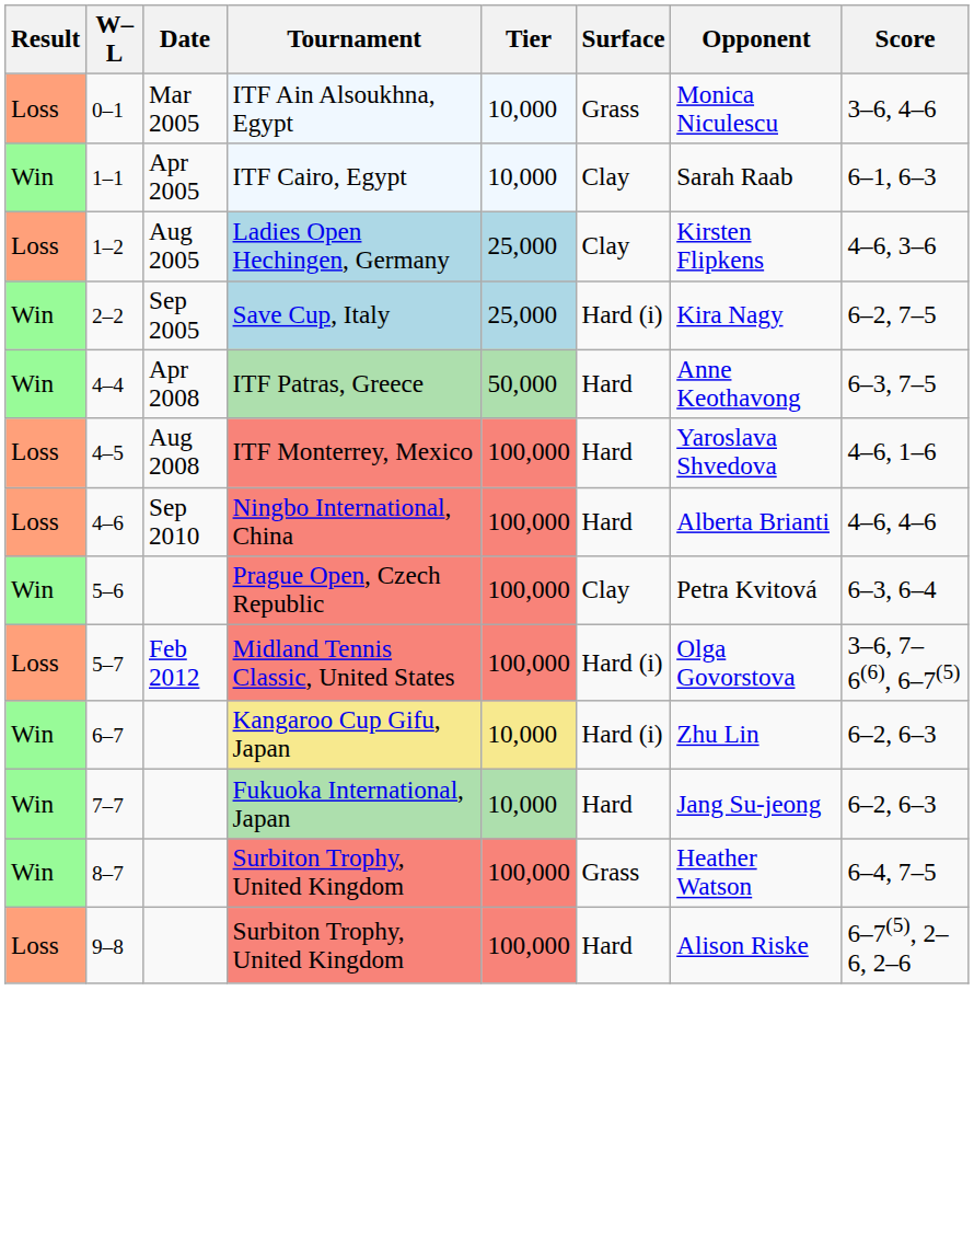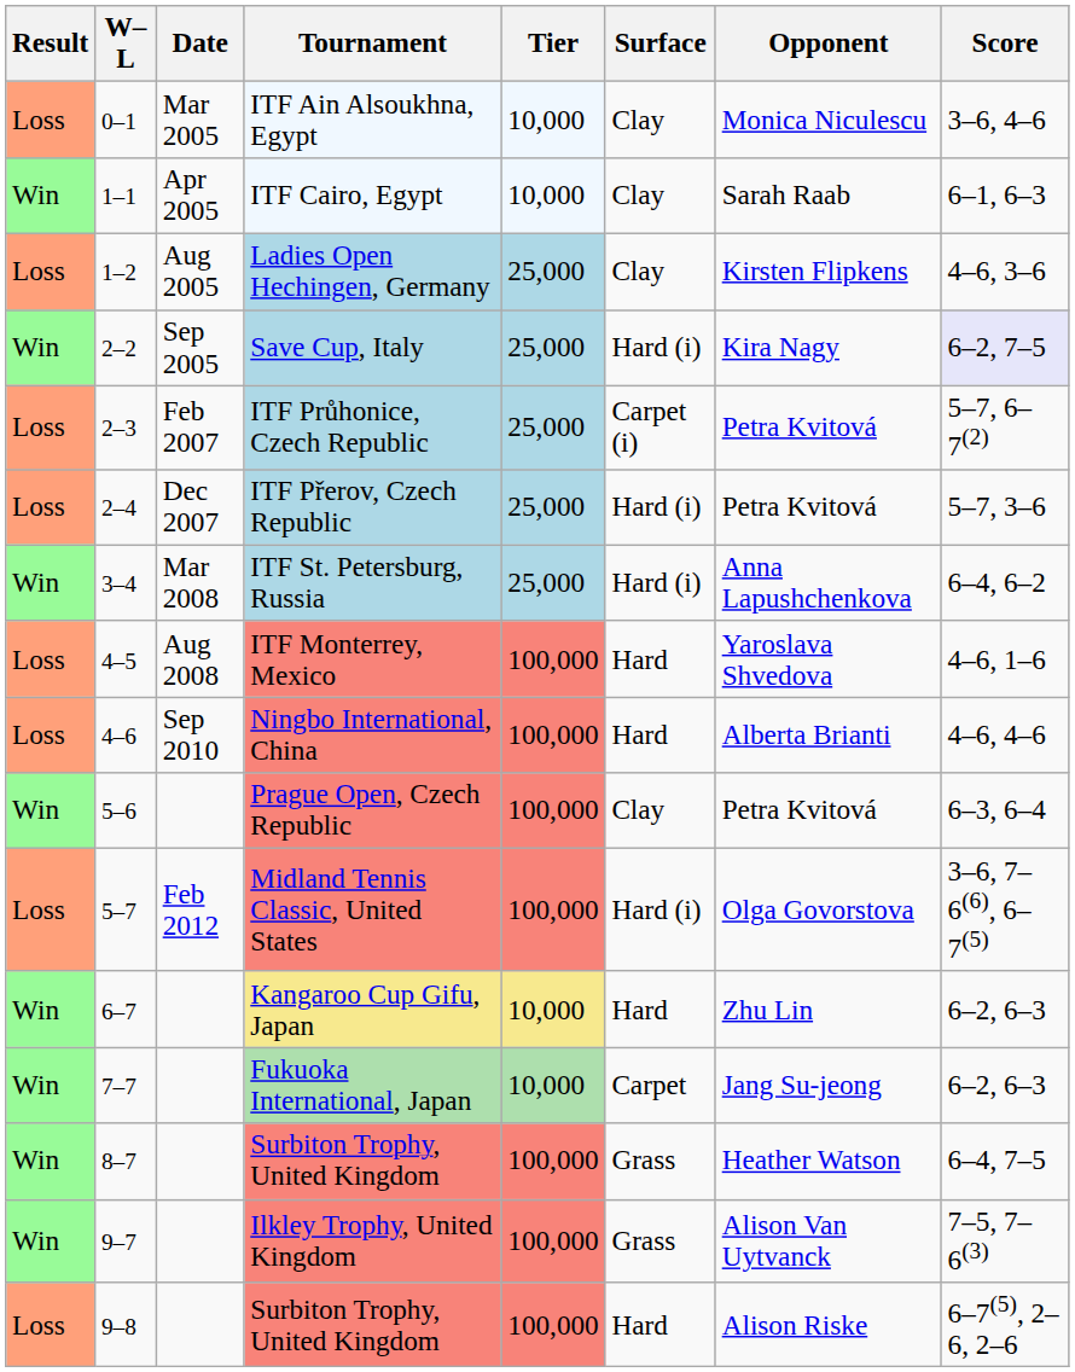 <table class="sortable wikitable">
 <tr>
 <th>Result</th>
 <th class="unsortable">W–L</th>
 <th>Date</th>
 <th>Tournament</th>
 <th>Tier</th>
 <th>Surface</th>
 <th>Opponent</th>
 <th class="unsortable">Score</th>
 </tr>
 <tr>
 <td bgcolor=FFA07A>Loss</td>
 <td><small>0–1</small></td>
 <td>Mar 2005</td>
 <td style="background:#f0f8ff;">ITF Ain Alsoukhna, Egypt</td>
 <td style="background:#f0f8ff;">10,000</td>
-<td>Grass</td>
+<td>Clay</td>
 <td> <a href='#'>Monica Niculescu</a></td>
 <td>3–6, 4–6</td>
 </tr>
 <tr>
 <td bgcolor=#98fb98>Win</td>
 <td><small>1–1</small></td>
 <td>Apr 2005</td>
 <td style="background:#f0f8ff;">ITF Cairo, Egypt</td>
 <td style="background:#f0f8ff;">10,000</td>
 <td>Clay</td>
 <td> Sarah Raab</td>
 <td>6–1, 6–3</td>
 </tr>
 <tr>
 <td bgcolor=FFA07A>Loss</td>
 <td><small>1–2</small></td>
 <td>Aug 2005</td>
 <td style="background:lightblue;"><a href='#'>Ladies Open Hechingen</a>, Germany</td>
 <td style="background:lightblue;">25,000</td>
 <td>Clay</td>
 <td> <a href='#'>Kirsten Flipkens</a></td>
 <td>4–6, 3–6</td>
 </tr>
 <tr>
 <td bgcolor=#98fb98>Win</td>
 <td><small>2–2</small></td>
 <td>Sep 2005</td>
 <td style="background:lightblue;"><a href='#'>Save Cup</a>, Italy</td>
 <td style="background:lightblue;">25,000</td>
 <td>Hard (i)</td>
 <td> <a href='#'>Kira Nagy</a></td>
-<td>6–2, 7–5</td>
+<td style="background: lavender;">6–2, 7–5</td>
+</tr>
+<tr>
+<td bgcolor=FFA07A>Loss</td>
+<td><small>2–3</small></td>
+<td>Feb 2007</td>
+<td style="background:lightblue;">ITF Průhonice, Czech Republic</td>
+<td style="background:lightblue;">25,000</td>
+<td>Carpet (i)</td>
+<td> <a href='#'>Petra Kvitová</a></td>
+<td>5–7, 6–7<sup>(2)</sup></td>
+</tr>
+<tr>
+<td bgcolor=FFA07A>Loss</td>
+<td><small>2–4</small></td>
+<td>Dec 2007</td>
+<td style="background:lightblue;">ITF Přerov, Czech Republic</td>
+<td style="background:lightblue;">25,000</td>
+<td>Hard (i)</td>
+<td> Petra Kvitová</td>
+<td>5–7, 3–6</td>
 </tr>
 <tr>
 <td bgcolor=#98fb98>Win</td>
-<td><small>4–4</small></td>
-<td>Apr 2008</td>
-<td style="background:#ADDFAD;">ITF Patras, Greece</td>
-<td style="background:#ADDFAD;">50,000</td>
-<td>Hard</td>
-<td> <a href='#'>Anne Keothavong</a></td>
-<td>6–3, 7–5</td>
+<td><small>3–4</small></td>
+<td>Mar 2008</td>
+<td style="background:lightblue;">ITF St. Petersburg, Russia</td>
+<td style="background:lightblue;">25,000</td>
+<td>Hard (i)</td>
+<td> <a href='#'>Anna Lapushchenkova</a></td>
+<td>6–4, 6–2</td>
 </tr>
 <tr>
 <td bgcolor=FFA07A>Loss</td>
 <td><small>4–5</small></td>
 <td>Aug 2008</td>
 <td style="background:#F88379;">ITF Monterrey, Mexico</td>
 <td style="background:#F88379;">100,000</td>
 <td>Hard</td>
 <td> <a href='#'>Yaroslava Shvedova</a></td>
 <td>4–6, 1–6</td>
 </tr>
 <tr>
 <td bgcolor=FFA07A>Loss</td>
 <td><small>4–6</small></td>
 <td>Sep 2010</td>
 <td style="background:#F88379;"><a href='#'>Ningbo International</a>, China</td>
 <td style="background:#F88379;">100,000</td>
 <td>Hard</td>
 <td> <a href='#'>Alberta Brianti</a></td>
 <td>4–6, 4–6</td>
 </tr>
 <tr>
 <td bgcolor=#98fb98>Win</td>
 <td><small>5–6</small></td>
 <td><a href='#'></a></td>
 <td style="background:#F88379;"><a href='#'>Prague Open</a>, Czech Republic</td>
 <td style="background:#F88379;">100,000</td>
 <td>Clay</td>
 <td> Petra Kvitová</td>
 <td>6–3, 6–4</td>
 </tr>
 <tr>
 <td bgcolor=FFA07A>Loss</td>
 <td><small>5–7</small></td>
 <td><a href='#'>Feb 2012</a></td>
 <td style="background:#F88379;"><a href='#'>Midland Tennis Classic</a>, United States</td>
 <td style="background:#F88379;">100,000</td>
 <td>Hard (i)</td>
 <td> <a href='#'>Olga Govorstova</a></td>
 <td>3–6, 7–6<sup>(6)</sup>, 6–7<sup>(5)</sup></td>
 </tr>
 <tr>
 <td bgcolor="#98fb98">Win</td>
 <td><small>6–7</small></td>
 <td><a href='#'></a></td>
 <td style="background:#F7E98E;"><a href='#'>Kangaroo Cup Gifu</a>, Japan</td>
 <td style="background:#F7E98E;">10,000</td>
-<td>Hard (i)</td>
+<td>Hard</td>
 <td> <a href='#'>Zhu Lin</a></td>
 <td>6–2, 6–3</td>
 </tr>
 <tr>
 <td bgcolor="#98fb98">Win</td>
 <td><small>7–7</small></td>
 <td><a href='#'></a></td>
 <td style="background:#ADDFAD;"><a href='#'>Fukuoka International</a>, Japan</td>
 <td style="background:#ADDFAD;">10,000</td>
-<td>Hard</td>
+<td>Carpet</td>
 <td> <a href='#'>Jang Su-jeong</a></td>
 <td>6–2, 6–3</td>
 </tr>
 <tr>
 <td bgcolor="#98fb98">Win</td>
 <td><small>8–7</small></td>
 <td><a href='#'></a></td>
 <td style="background:#F88379;"><a href='#'>Surbiton Trophy</a>, United Kingdom</td>
 <td style="background:#F88379;">100,000</td>
 <td>Grass</td>
 <td> <a href='#'>Heather Watson</a></td>
 <td>6–4, 7–5</td>
 </tr>
 <tr>
+<td bgcolor="#98fb98">Win</td>
+<td><small>9–7</small></td>
+<td><a href='#'></a></td>
+<td style="background:#F88379;"><a href='#'>Ilkley Trophy</a>, United Kingdom</td>
+<td style="background:#F88379;">100,000</td>
+<td>Grass</td>
+<td> <a href='#'>Alison Van Uytvanck</a></td>
+<td>7–5, 7–6<sup>(3)</sup></td>
+</tr>
+<tr>
 <td bgcolor="FFA07A">Loss</td>
 <td><small>9–8</small></td>
 <td><a href='#'></a></td>
 <td style="background:#F88379;">Surbiton Trophy, United Kingdom</td>
 <td style="background:#F88379;">100,000</td>
 <td>Hard</td>
 <td> <a href='#'>Alison Riske</a></td>
 <td>6–7<sup>(5)</sup>, 2–6, 2–6</td>
 </tr>
 </table>
